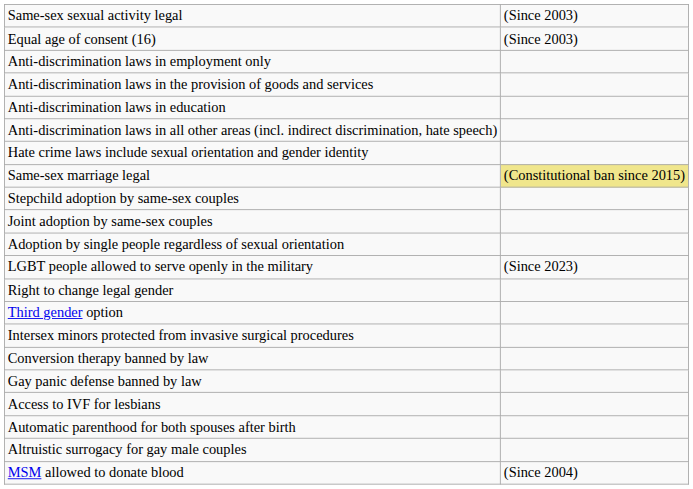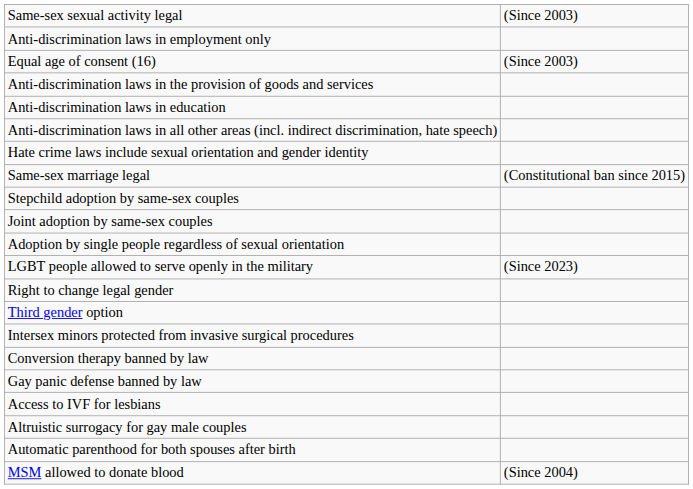 <table class="wikitable">
 <tr>
 <td>Same-sex sexual activity legal</td>
 <td> (Since 2003)</td>
 </tr>
 <tr>
+<td>Anti-discrimination laws in employment only</td>
+<td></td>
+</tr>
+<tr>
 <td>Equal age of consent (16)</td>
 <td> (Since 2003)</td>
-</tr>
-<tr>
-<td>Anti-discrimination laws in employment only</td>
-<td></td>
 </tr>
 <tr>
 <td>Anti-discrimination laws in the provision of goods and services</td>
 <td></td>
 </tr>
 <tr>
 <td>Anti-discrimination laws in education</td>
 <td></td>
 </tr>
 <tr>
 <td>Anti-discrimination laws in all other areas (incl. indirect discrimination, hate speech)</td>
 <td></td>
 </tr>
 <tr>
 <td>Hate crime laws include sexual orientation and gender identity</td>
 <td></td>
 </tr>
 <tr>
 <td>Same-sex marriage legal</td>
-<td style="background: khaki;"> (Constitutional ban since 2015)</td>
+<td> (Constitutional ban since 2015)</td>
 </tr>
 <tr>
 <td>Stepchild adoption by same-sex couples</td>
 <td></td>
 </tr>
 <tr>
 <td>Joint adoption by same-sex couples</td>
 <td></td>
 </tr>
 <tr>
 <td>Adoption by single people regardless of sexual orientation</td>
 <td></td>
 </tr>
 <tr>
 <td>LGBT people allowed to serve openly in the military</td>
 <td> (Since 2023)</td>
 </tr>
 <tr>
 <td>Right to change legal gender</td>
 <td></td>
 </tr>
 <tr>
 <td><a href='#'>Third gender</a> option</td>
 <td></td>
 </tr>
 <tr>
 <td>Intersex minors protected from invasive surgical procedures</td>
 <td></td>
 </tr>
 <tr>
 <td>Conversion therapy banned by law</td>
 <td></td>
 </tr>
 <tr>
 <td>Gay panic defense banned by law</td>
 <td></td>
 </tr>
 <tr>
 <td>Access to IVF for lesbians</td>
 <td></td>
 </tr>
 <tr>
-<td>Automatic parenthood for both spouses after birth</td>
+<td>Altruistic surrogacy for gay male couples</td>
 <td></td>
 </tr>
 <tr>
-<td>Altruistic surrogacy for gay male couples</td>
+<td>Automatic parenthood for both spouses after birth</td>
 <td></td>
 </tr>
 <tr>
 <td><a href='#'>MSM</a> allowed to donate blood</td>
 <td> (Since 2004)</td>
 </tr>
 </table>
